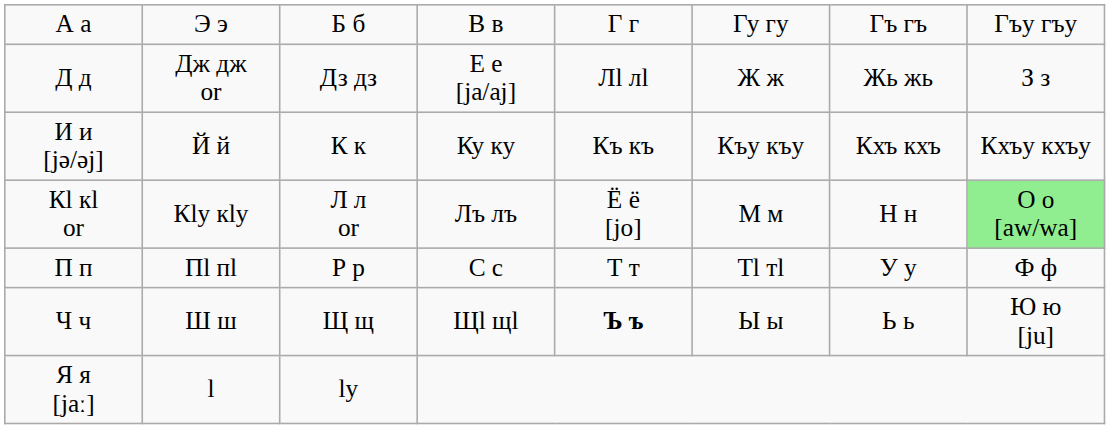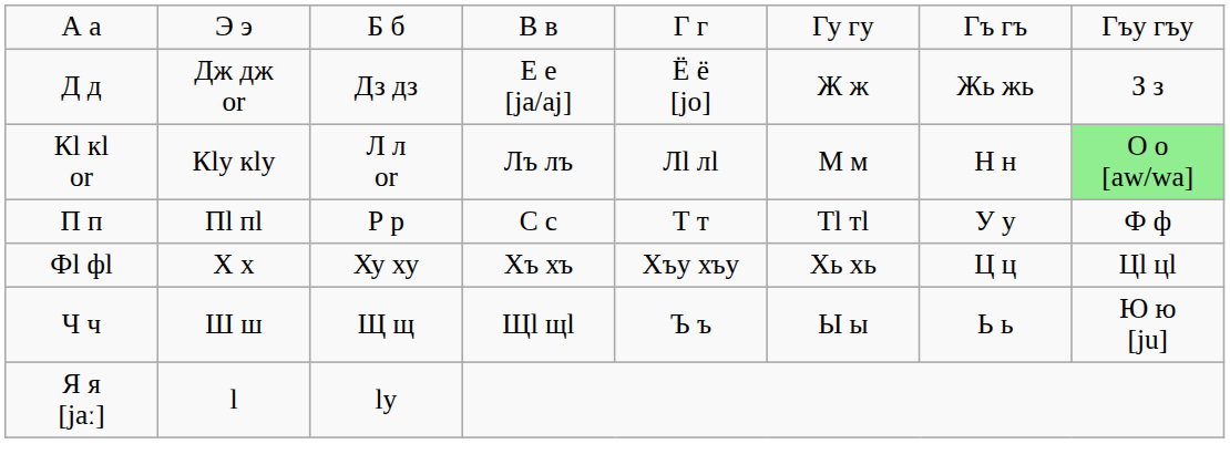 <table class="wikitable">
 <tr>
 <td style="width:5em; text-align:center; padding: 3px;">А а <br> </td>
 <td style="width:5em; text-align:center; padding: 3px;">Э э <br> </td>
 <td style="width:5em; text-align:center; padding: 3px;">Б б <br> </td>
 <td style="width:5em; text-align:center; padding: 3px;">В в <br> </td>
 <td style="width:5em; text-align:center; padding: 3px;">Г г <br> </td>
 <td style="width:5em; text-align:center; padding: 3px;">Гу гу <br> </td>
 <td style="width:5em; text-align:center; padding: 3px;">Гъ гъ <br> </td>
 <td style="width:5em; text-align:center; padding: 3px;">Гъу гъу <br> </td>
 </tr>
 <tr>
 <td style="width:5em; text-align:center; padding: 3px;">Д д <br> </td>
 <td style="width:5em; text-align:center; padding: 3px;">Дж дж <br>  or </td>
 <td style="width:5em; text-align:center; padding: 3px;">Дз дз <br> </td>
 <td style="width:5em; text-align:center; padding: 3px;">Е е <br> [ja/aj]</td>
-<td style="width:5em; text-align:center; padding: 3px;">Лӏ лӏ <br> </td>
+<td style="width:5em; text-align:center; padding: 3px;">Ё ё <br> [jo]</td>
 <td style="width:5em; text-align:center; padding: 3px;">Ж ж <br> </td>
 <td style="width:5em; text-align:center; padding: 3px;">Жь жь <br> </td>
 <td style="width:5em; text-align:center; padding: 3px;">З з <br> </td>
-</tr>
-<tr>
-<td style="width:5em; text-align:center; padding: 3px;">И и <br> [jə/əj]</td>
-<td style="width:5em; text-align:center; padding: 3px;">Й й <br> </td>
-<td style="width:5em; text-align:center; padding: 3px;">К к <br> </td>
-<td style="width:5em; text-align:center; padding: 3px;">Ку ку <br> </td>
-<td style="width:5em; text-align:center; padding: 3px;">Къ къ <br> </td>
-<td style="width:5em; text-align:center; padding: 3px;">Къу къу <br> </td>
-<td style="width:5em; text-align:center; padding: 3px;">Кхъ кхъ <br> </td>
-<td style="width:5em; text-align:center; padding: 3px;">Кхъу кхъу <br> </td>
 </tr>
 <tr>
 <td style="width:5em; text-align:center; padding: 3px;">Кӏ кӏ <br>  or </td>
 <td style="width:5em; text-align:center; padding: 3px;">Кӏу кӏу <br> </td>
 <td style="width:5em; text-align:center; padding: 3px;">Л л <br>  or </td>
 <td style="width:5em; text-align:center; padding: 3px;">Лъ лъ <br> </td>
-<td style="width:5em; text-align:center; padding: 3px;">Ё ё <br> [jo]</td>
+<td style="width:5em; text-align:center; padding: 3px;">Лӏ лӏ <br> </td>
 <td style="width:5em; text-align:center; padding: 3px;">М м <br> </td>
 <td style="width:5em; text-align:center; padding: 3px;">Н н <br> </td>
 <td style="background: lightgreen; width:5em; text-align:center; padding: 3px;">О о <br> [aw/wa]</td>
 </tr>
 <tr>
 <td style="width:5em; text-align:center; padding: 3px;">П п <br> </td>
 <td style="width:5em; text-align:center; padding: 3px;">Пӏ пӏ <br> </td>
 <td style="width:5em; text-align:center; padding: 3px;">Р р <br> </td>
 <td style="width:5em; text-align:center; padding: 3px;">С с <br> </td>
 <td style="width:5em; text-align:center; padding: 3px;">Т т <br> </td>
 <td style="width:5em; text-align:center; padding: 3px;">Тӏ тӏ <br> </td>
 <td style="width:5em; text-align:center; padding: 3px;">У у <br> </td>
 <td style="width:5em; text-align:center; padding: 3px;">Ф ф <br> </td>
 </tr>
 <tr>
+<td style="width:5em; text-align:center; padding: 3px;">Фӏ фӏ <br> </td>
+<td style="width:5em; text-align:center; padding: 3px;">Х х <br> </td>
+<td style="width:5em; text-align:center; padding: 3px;">Ху ху <br> </td>
+<td style="width:5em; text-align:center; padding: 3px;">Хъ хъ <br> </td>
+<td style="width:5em; text-align:center; padding: 3px;">Хъу хъу <br> </td>
+<td style="width:5em; text-align:center; padding: 3px;">Хь хь <br> </td>
+<td style="width:5em; text-align:center; padding: 3px;">Ц ц <br> </td>
+<td style="width:5em; text-align:center; padding: 3px;">Цӏ цӏ <br> </td>
+</tr>
+<tr>
 <td style="width:5em; text-align:center; padding: 3px;">Ч ч <br> </td>
 <td style="width:5em; text-align:center; padding: 3px;">Ш ш <br> </td>
 <td style="width:5em; text-align:center; padding: 3px;">Щ щ <br> </td>
 <td style="width:5em; text-align:center; padding: 3px;">Щӏ щӏ <br> </td>
-<td style="width:5em; text-align:center; padding: 3px;"><strong>Ъ ъ <br> </strong></td>
+<td style="width:5em; text-align:center; padding: 3px;">Ъ ъ <br> </td>
 <td style="width:5em; text-align:center; padding: 3px;">Ы ы <br> </td>
 <td style="width:5em; text-align:center; padding: 3px;">Ь ь <br> </td>
 <td style="width:5em; text-align:center; padding: 3px;">Ю ю <br> [ju]</td>
 </tr>
 <tr>
 <td style="width:5em; text-align:center; padding: 3px;">Я я <br> [jaː]</td>
 <td style="width:5em; text-align:center; padding: 3px;">ӏ <br> </td>
 <td style="width:5em; text-align:center; padding: 3px;">ӏу <br> </td>
 </tr>
 </table>
